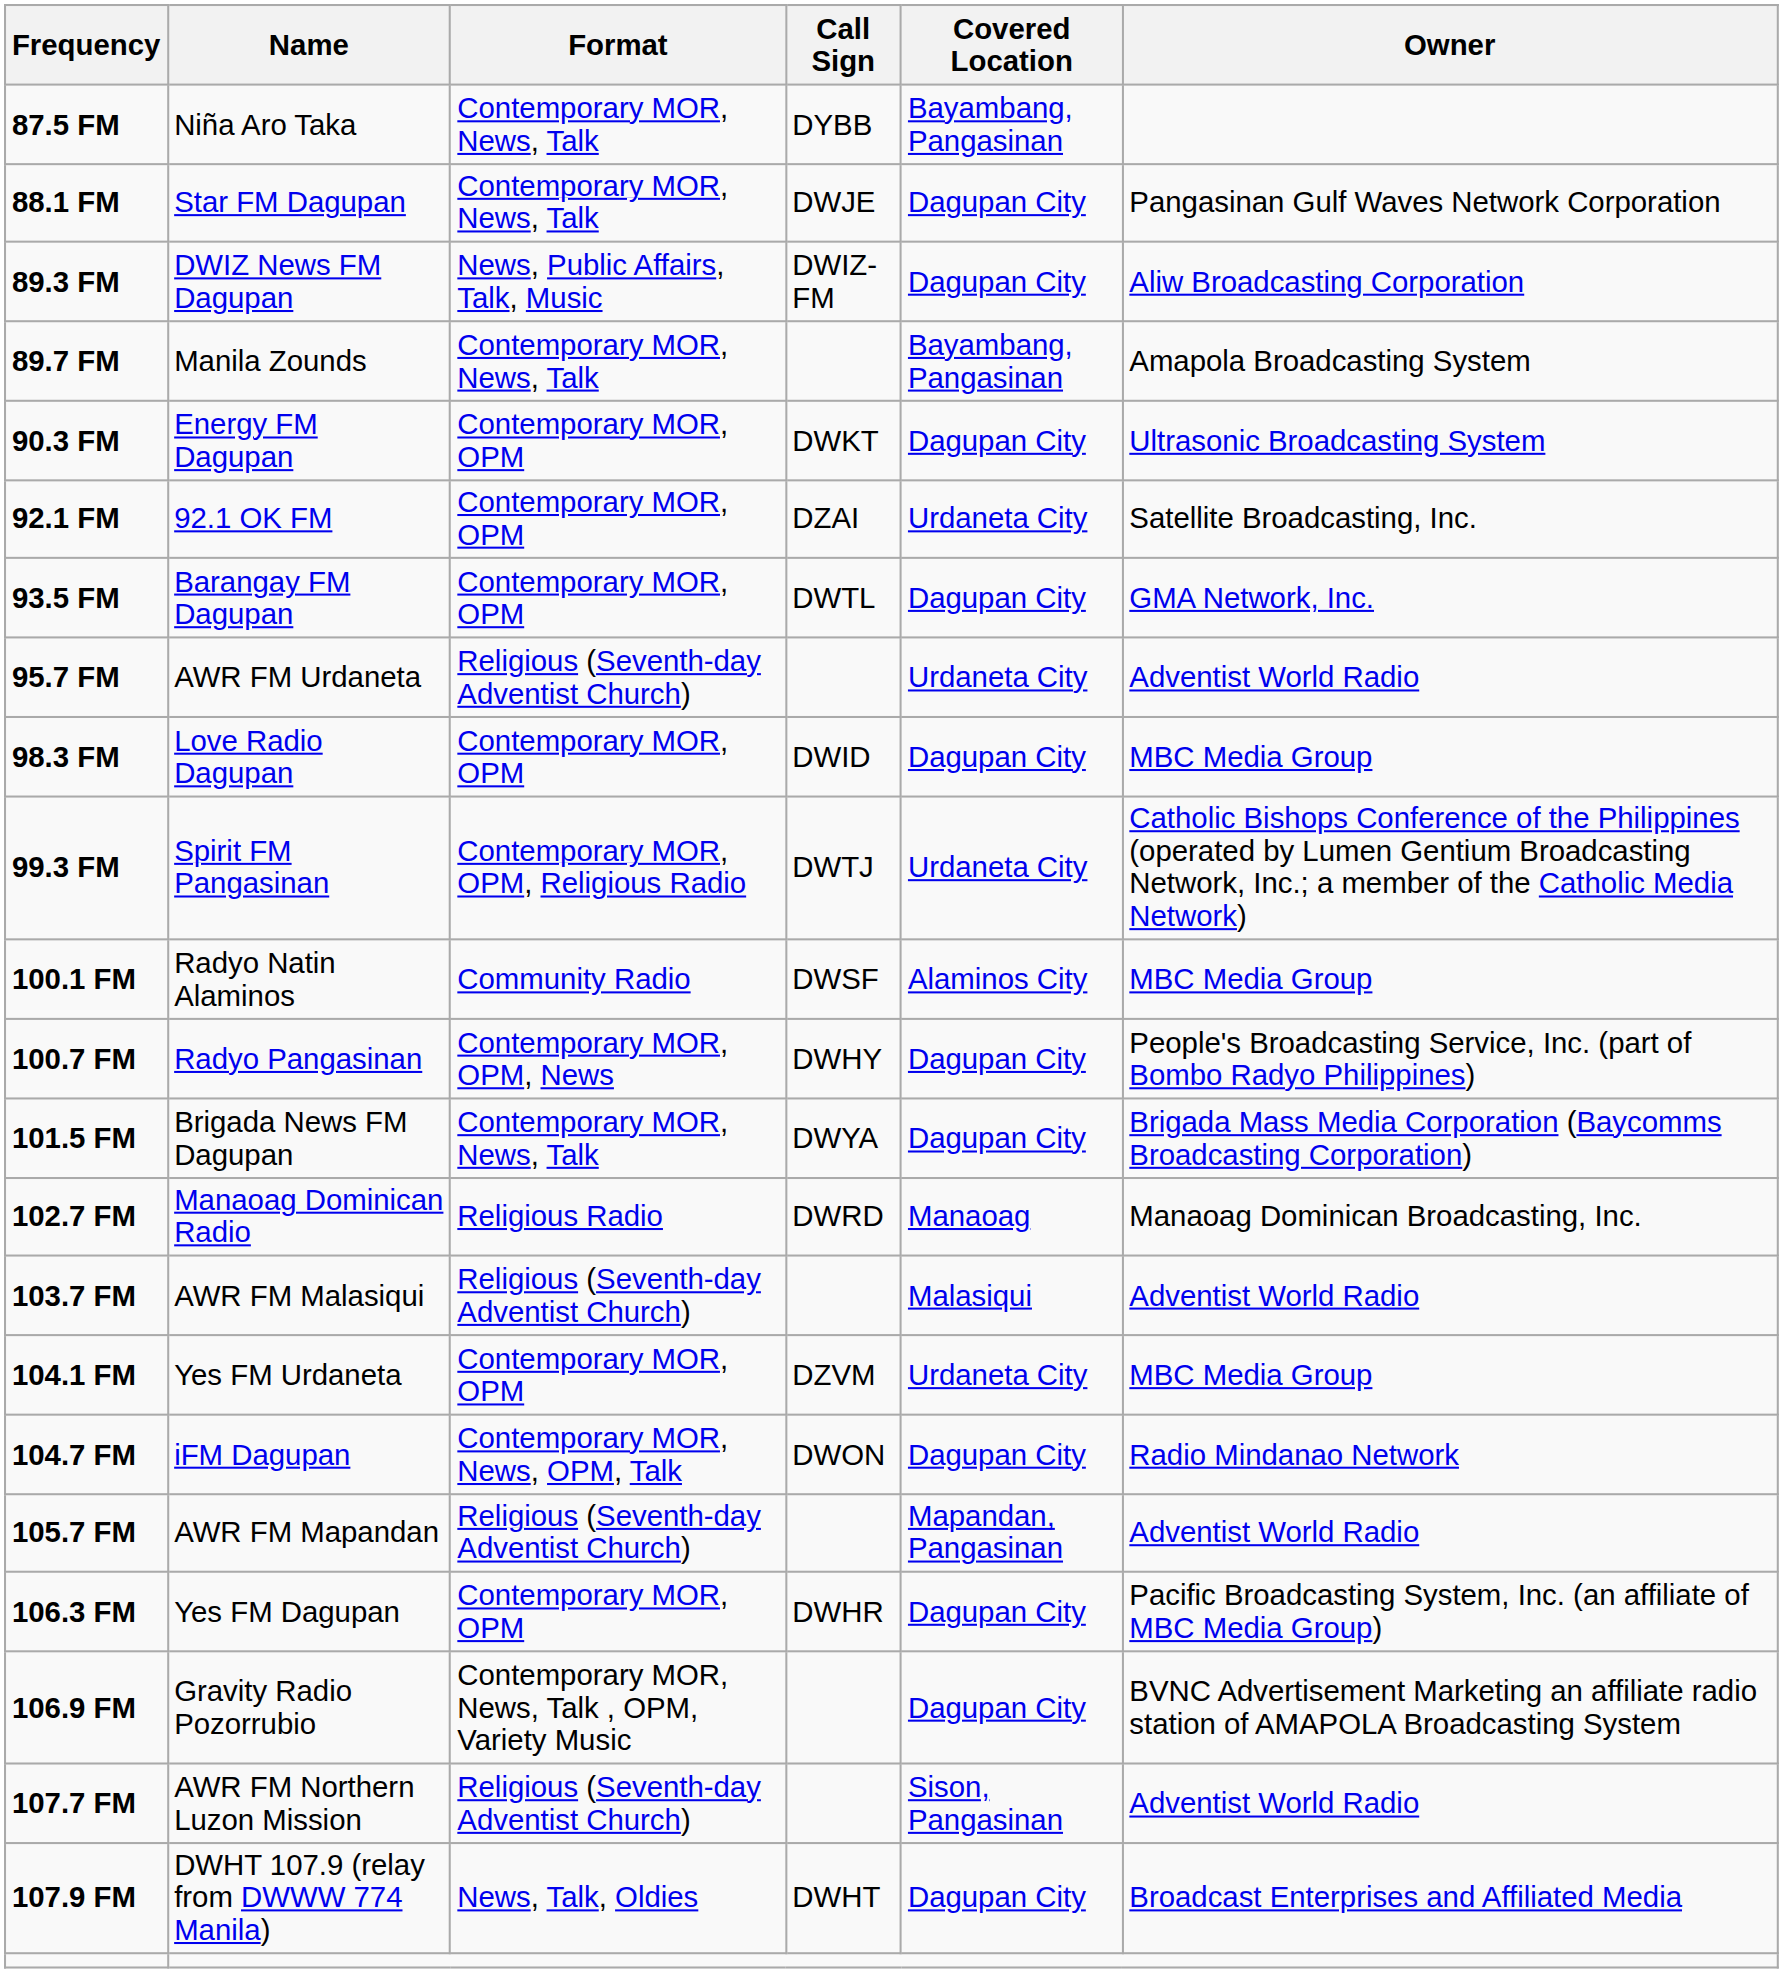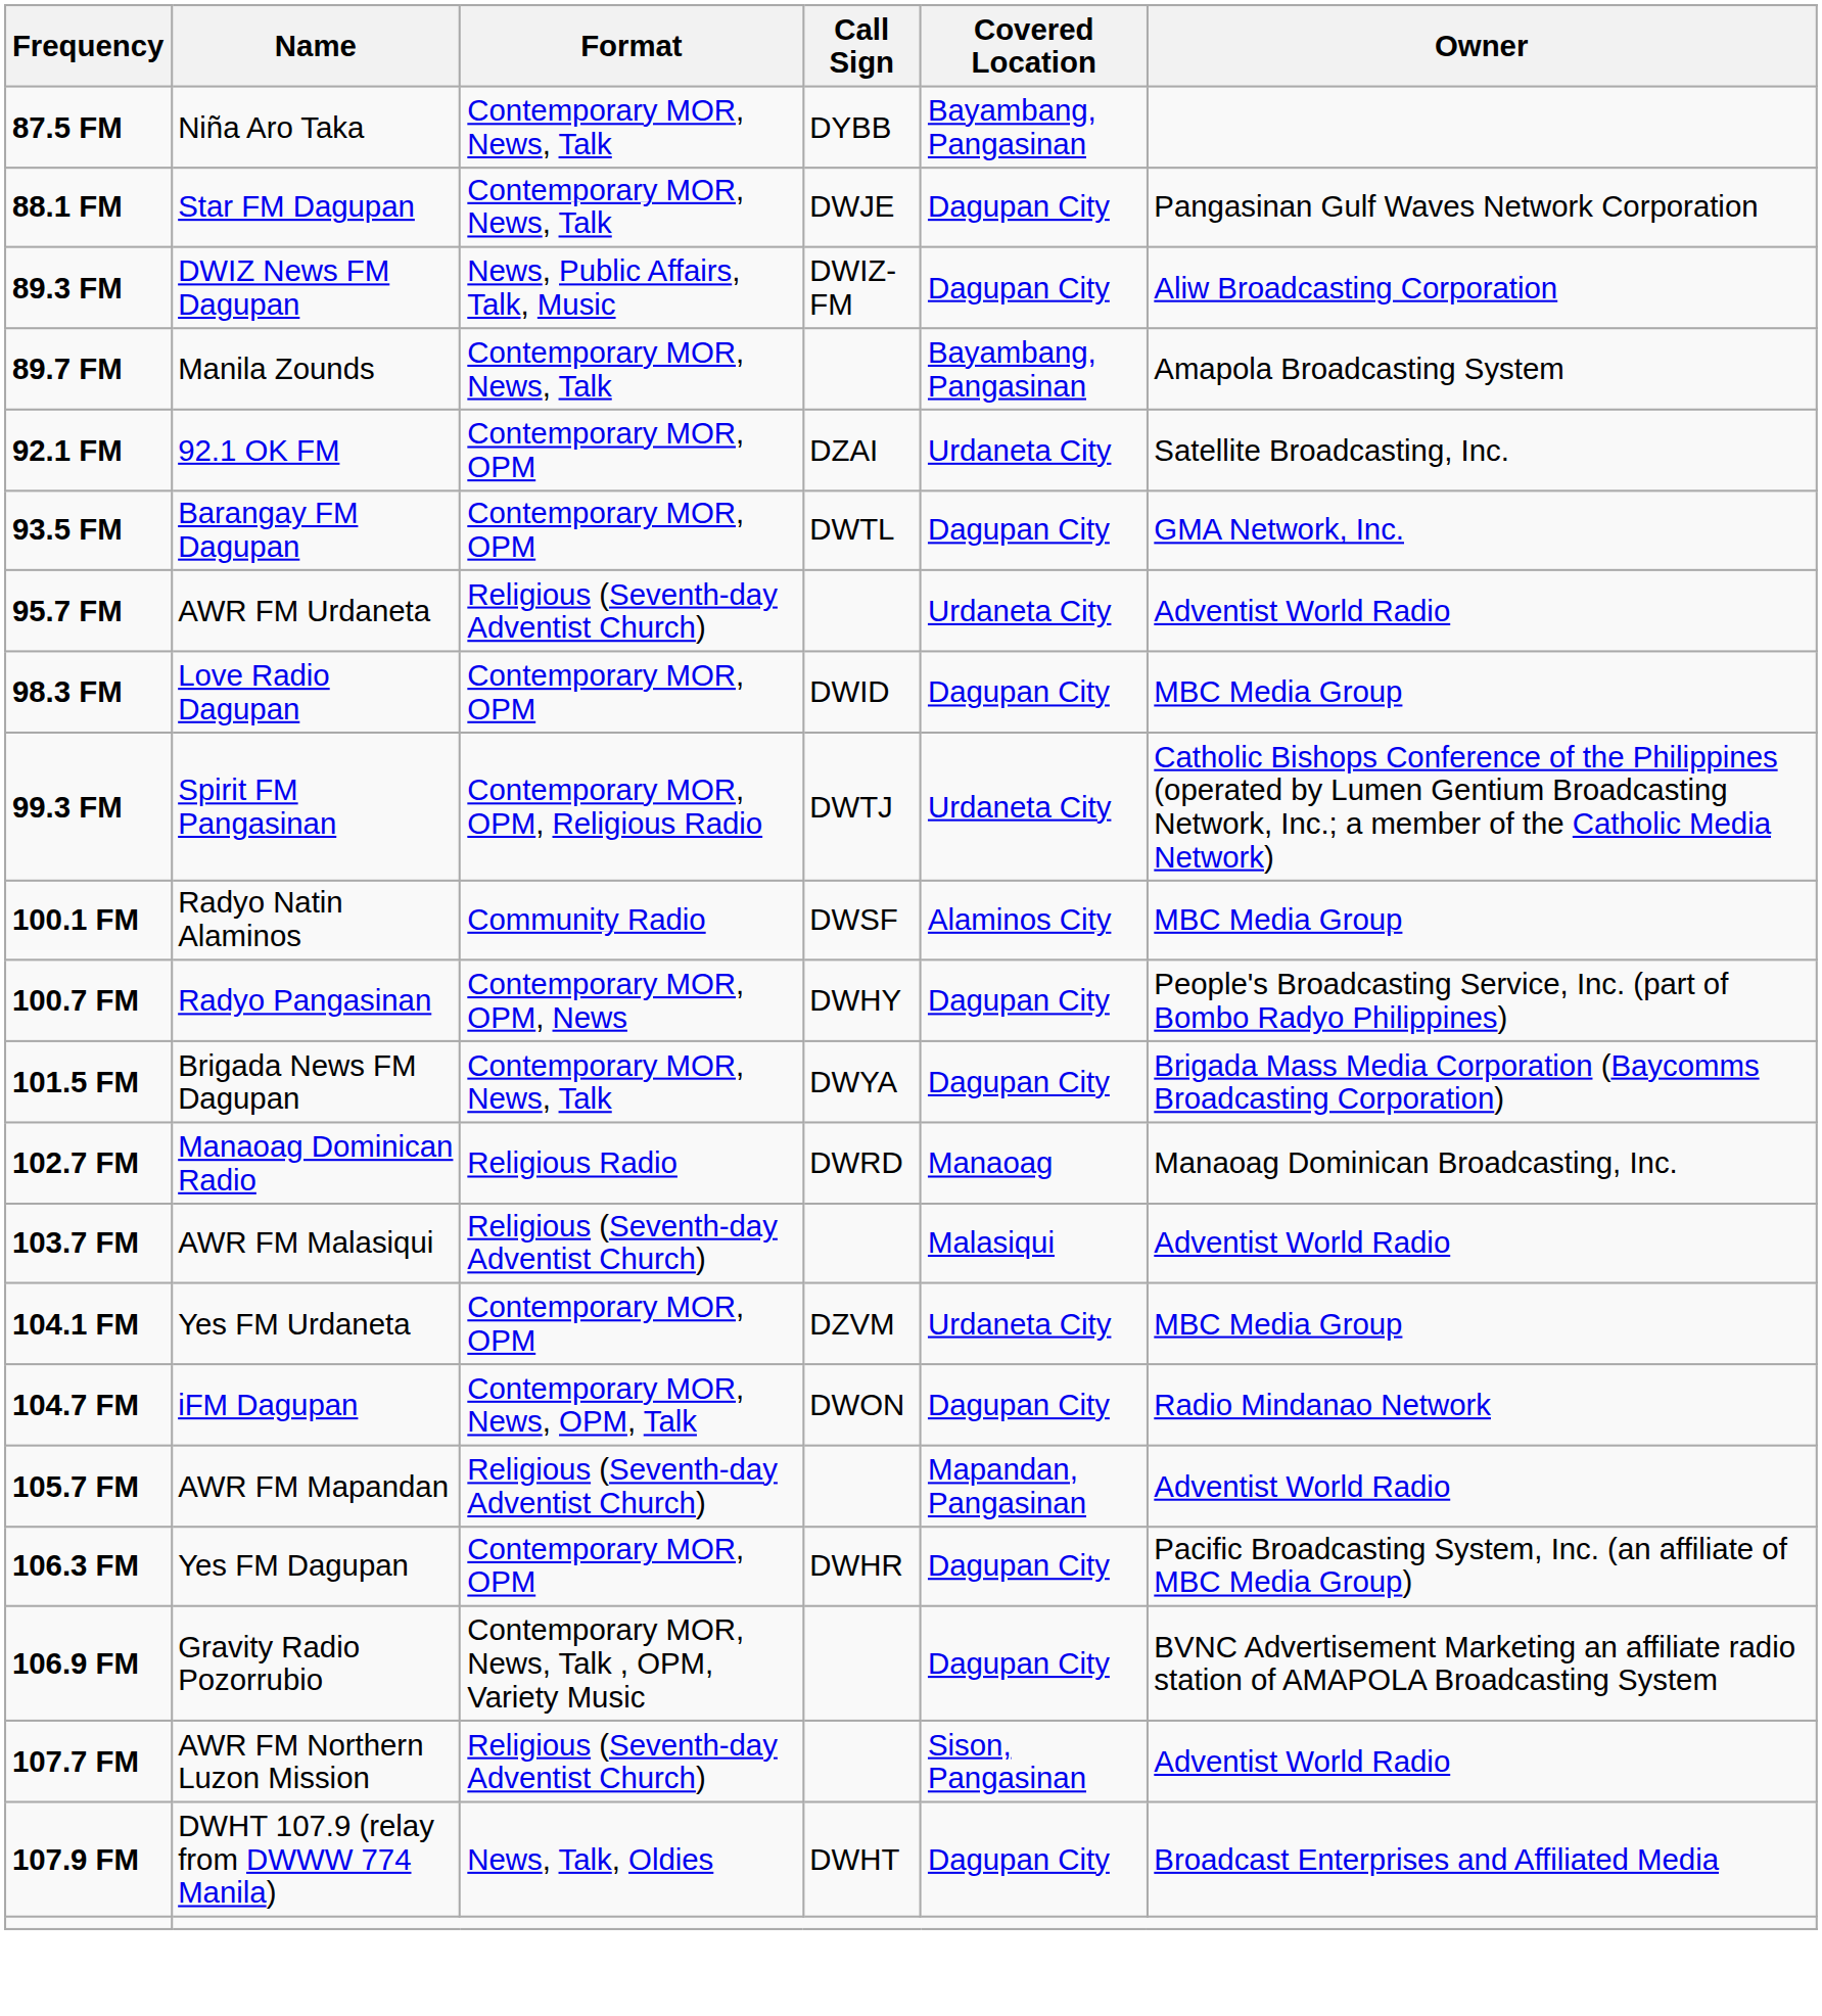 <table class="wikitable" style="font-size:90%;">
 <tr>
 <th>Frequency</th>
 <th>Name</th>
 <th>Format</th>
 <th>Call Sign</th>
 <th>Covered Location</th>
 <th>Owner</th>
 </tr>
 <tr>
 <td><strong>87.5 FM</strong></td>
 <td>Niña Aro Taka</td>
 <td><a href='#'>Contemporary MOR</a>, <a href='#'>News</a>, <a href='#'>Talk</a></td>
 <td>DYBB</td>
 <td><a href='#'>Bayambang, Pangasinan</a></td>
 <td></td>
 </tr>
 <tr>
 <td><strong>88.1 FM</strong></td>
 <td><a href='#'>Star FM Dagupan</a></td>
 <td><a href='#'>Contemporary MOR</a>, <a href='#'>News</a>, <a href='#'>Talk</a></td>
 <td>DWJE</td>
 <td><a href='#'>Dagupan City</a></td>
 <td>Pangasinan Gulf Waves Network Corporation</td>
 </tr>
 <tr>
 <td><strong>89.3 FM</strong></td>
 <td><a href='#'>DWIZ News FM Dagupan</a></td>
 <td><a href='#'>News</a>, <a href='#'>Public Affairs</a>, <a href='#'>Talk</a>, <a href='#'>Music</a></td>
 <td>DWIZ-FM</td>
 <td><a href='#'>Dagupan City</a></td>
 <td><a href='#'>Aliw Broadcasting Corporation</a></td>
 </tr>
 <tr>
 <td><strong>89.7 FM</strong></td>
 <td>Manila Zounds</td>
 <td><a href='#'>Contemporary MOR</a>, <a href='#'>News</a>, <a href='#'>Talk</a></td>
 <td></td>
 <td><a href='#'>Bayambang, Pangasinan</a></td>
 <td>Amapola Broadcasting System</td>
-</tr>
-<tr>
-<td><strong>90.3 FM</strong></td>
-<td><a href='#'>Energy FM Dagupan</a></td>
-<td><a href='#'>Contemporary MOR</a>, <a href='#'>OPM</a></td>
-<td>DWKT</td>
-<td><a href='#'>Dagupan City</a></td>
-<td><a href='#'>Ultrasonic Broadcasting System</a></td>
 </tr>
 <tr>
 <td><strong>92.1 FM</strong></td>
 <td><a href='#'>92.1 OK FM</a></td>
 <td><a href='#'>Contemporary MOR</a>, <a href='#'>OPM</a></td>
 <td>DZAI</td>
 <td><a href='#'>Urdaneta City</a></td>
 <td>Satellite Broadcasting, Inc.</td>
 </tr>
 <tr>
 <td><strong>93.5 FM</strong></td>
 <td><a href='#'>Barangay FM Dagupan</a></td>
 <td><a href='#'>Contemporary MOR</a>, <a href='#'>OPM</a></td>
 <td>DWTL</td>
 <td><a href='#'>Dagupan City</a></td>
 <td><a href='#'>GMA Network, Inc.</a></td>
 </tr>
 <tr>
 <td><strong>95.7 FM</strong></td>
 <td>AWR FM Urdaneta</td>
 <td><a href='#'>Religious</a> (<a href='#'>Seventh-day Adventist Church</a>)</td>
 <td></td>
 <td><a href='#'>Urdaneta City</a></td>
 <td><a href='#'>Adventist World Radio</a></td>
 </tr>
 <tr>
 <td><strong>98.3 FM</strong></td>
 <td><a href='#'>Love Radio Dagupan</a></td>
 <td><a href='#'>Contemporary MOR</a>, <a href='#'>OPM</a></td>
 <td>DWID</td>
 <td><a href='#'>Dagupan City</a></td>
 <td><a href='#'>MBC Media Group</a></td>
 </tr>
 <tr>
 <td><strong>99.3 FM</strong></td>
 <td><a href='#'>Spirit FM Pangasinan</a></td>
 <td><a href='#'>Contemporary MOR</a>, <a href='#'>OPM</a>, <a href='#'>Religious Radio</a></td>
 <td>DWTJ</td>
 <td><a href='#'>Urdaneta City</a></td>
 <td><a href='#'>Catholic Bishops Conference of the Philippines</a> (operated by Lumen Gentium Broadcasting Network, Inc.; a member of the <a href='#'>Catholic Media Network</a>)</td>
 </tr>
 <tr>
 <td><strong>100.1 FM</strong></td>
 <td>Radyo Natin Alaminos</td>
 <td><a href='#'>Community Radio</a></td>
 <td>DWSF</td>
 <td><a href='#'>Alaminos City</a></td>
 <td><a href='#'>MBC Media Group</a></td>
 </tr>
 <tr>
 <td><strong>100.7 FM</strong></td>
 <td><a href='#'>Radyo Pangasinan</a></td>
 <td><a href='#'>Contemporary MOR</a>, <a href='#'>OPM</a>, <a href='#'>News</a></td>
 <td>DWHY</td>
 <td><a href='#'>Dagupan City</a></td>
 <td>People's Broadcasting Service, Inc. (part of <a href='#'>Bombo Radyo Philippines</a>)</td>
 </tr>
 <tr>
 <td><strong>101.5 FM</strong></td>
 <td>Brigada News FM Dagupan</td>
 <td><a href='#'>Contemporary MOR</a>, <a href='#'>News</a>, <a href='#'>Talk</a></td>
 <td>DWYA</td>
 <td><a href='#'>Dagupan City</a></td>
 <td><a href='#'>Brigada Mass Media Corporation</a> (<a href='#'>Baycomms Broadcasting Corporation</a>)</td>
 </tr>
 <tr>
 <td><strong>102.7 FM</strong></td>
 <td><a href='#'>Manaoag Dominican Radio</a></td>
 <td><a href='#'>Religious Radio</a></td>
 <td>DWRD</td>
 <td><a href='#'>Manaoag</a></td>
 <td>Manaoag Dominican Broadcasting, Inc.</td>
 </tr>
 <tr>
 <td><strong>103.7 FM</strong></td>
 <td>AWR FM Malasiqui</td>
 <td><a href='#'>Religious</a> (<a href='#'>Seventh-day Adventist Church</a>)</td>
 <td></td>
 <td><a href='#'>Malasiqui</a></td>
 <td><a href='#'>Adventist World Radio</a></td>
 </tr>
 <tr>
 <td><strong>104.1 FM</strong></td>
 <td>Yes FM Urdaneta</td>
 <td><a href='#'>Contemporary MOR</a>, <a href='#'>OPM</a></td>
 <td>DZVM</td>
 <td><a href='#'>Urdaneta City</a></td>
 <td><a href='#'>MBC Media Group</a></td>
 </tr>
 <tr>
 <td><strong>104.7 FM</strong></td>
 <td><a href='#'>iFM Dagupan</a></td>
 <td><a href='#'>Contemporary MOR</a>, <a href='#'>News</a>, <a href='#'>OPM</a>, <a href='#'>Talk</a></td>
 <td>DWON</td>
 <td><a href='#'>Dagupan City</a></td>
 <td><a href='#'>Radio Mindanao Network</a></td>
 </tr>
 <tr>
 <td><strong>105.7 FM</strong></td>
 <td>AWR FM Mapandan</td>
 <td><a href='#'>Religious</a> (<a href='#'>Seventh-day Adventist Church</a>)</td>
 <td></td>
 <td><a href='#'>Mapandan, Pangasinan</a></td>
 <td><a href='#'>Adventist World Radio</a></td>
 </tr>
 <tr>
 <td><strong>106.3 FM</strong></td>
 <td>Yes FM Dagupan</td>
 <td><a href='#'>Contemporary MOR</a>, <a href='#'>OPM</a></td>
 <td>DWHR</td>
 <td><a href='#'>Dagupan City</a></td>
 <td>Pacific Broadcasting System, Inc. (an affiliate of <a href='#'>MBC Media Group</a>)</td>
 </tr>
 <tr>
 <td><strong>106.9 FM</strong></td>
 <td>Gravity Radio Pozorrubio</td>
 <td>Contemporary MOR, News, Talk , OPM, Variety Music</td>
 <td></td>
 <td><a href='#'>Dagupan City</a></td>
 <td>BVNC Advertisement Marketing an affiliate radio station of AMAPOLA Broadcasting System</td>
 </tr>
 <tr>
 <td><strong>107.7 FM</strong></td>
 <td>AWR FM Northern Luzon Mission</td>
 <td><a href='#'>Religious</a> (<a href='#'>Seventh-day Adventist Church</a>)</td>
 <td></td>
 <td><a href='#'>Sison, Pangasinan</a></td>
 <td><a href='#'>Adventist World Radio</a></td>
 </tr>
 <tr>
 <td><strong>107.9 FM</strong></td>
 <td>DWHT 107.9 (relay from <a href='#'>DWWW 774 Manila</a>)</td>
 <td><a href='#'>News</a>, <a href='#'>Talk</a>, <a href='#'>Oldies</a></td>
 <td>DWHT</td>
 <td><a href='#'>Dagupan City</a></td>
 <td><a href='#'>Broadcast Enterprises and Affiliated Media</a></td>
 </tr>
 <tr>
 <td></td>
 </tr>
 </table>
